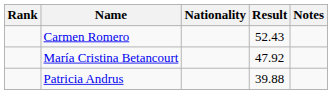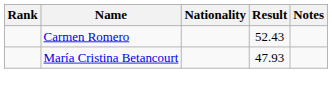 <table class="wikitable sortable" style="text-align:center;font-size:95%">
 <tr>
 <th>Rank</th>
 <th>Name</th>
 <th>Nationality</th>
 <th>Result</th>
 <th>Notes</th>
 </tr>
 <tr>
 <td></td>
 <td align=left><a href='#'>Carmen Romero</a></td>
 <td align=left></td>
 <td>52.43</td>
 <td></td>
 </tr>
 <tr>
 <td></td>
 <td align=left><a href='#'>María Cristina Betancourt</a></td>
 <td align=left></td>
-<td>47.92</td>
-<td></td>
-</tr>
-<tr>
-<td></td>
-<td align=left><a href='#'>Patricia Andrus</a></td>
-<td align=left></td>
-<td>39.88</td>
+<td>47.93</td>
 <td></td>
 </tr>
 </table>
